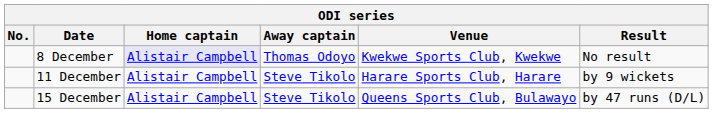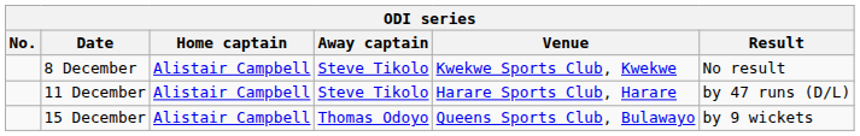 <table class="wikitable">
 <tr>
 <th colspan="9">ODI series</th>
 </tr>
 <tr>
 <th>No.</th>
 <th>Date</th>
 <th>Home captain</th>
 <th>Away captain</th>
 <th>Venue</th>
 <th>Result</th>
 </tr>
 <tr>
 <td></td>
 <td>8 December</td>
-<td style="background: lavender;"><a href='#'>Alistair Campbell</a></td>
-<td><a href='#'>Thomas Odoyo</a></td>
+<td><a href='#'>Alistair Campbell</a></td>
+<td><a href='#'>Steve Tikolo</a></td>
 <td><a href='#'>Kwekwe Sports Club</a>, <a href='#'>Kwekwe</a></td>
 <td>No result</td>
 </tr>
 <tr>
 <td></td>
 <td>11 December</td>
 <td><a href='#'>Alistair Campbell</a></td>
 <td><a href='#'>Steve Tikolo</a></td>
 <td><a href='#'>Harare Sports Club</a>, <a href='#'>Harare</a></td>
-<td> by 9 wickets</td>
+<td> by 47 runs (D/L)</td>
 </tr>
 <tr>
 <td></td>
 <td>15 December</td>
 <td><a href='#'>Alistair Campbell</a></td>
-<td><a href='#'>Steve Tikolo</a></td>
+<td><a href='#'>Thomas Odoyo</a></td>
 <td><a href='#'>Queens Sports Club</a>, <a href='#'>Bulawayo</a></td>
-<td> by 47 runs (D/L)</td>
+<td> by 9 wickets</td>
 </tr>
 </table>
